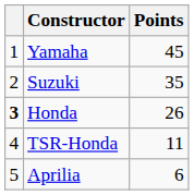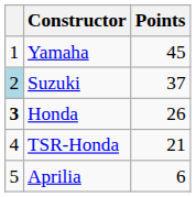 <table class="wikitable" style="font-size: 95%;">
 <tr>
 <th></th>
 <th>Constructor</th>
 <th>Points</th>
 </tr>
 <tr>
 <td align=center>1</td>
 <td> <a href='#'>Yamaha</a></td>
 <td align=right>45</td>
 </tr>
 <tr>
-<td align=center>2</td>
+<td align=center style="background: lightblue;">2</td>
 <td> <a href='#'>Suzuki</a></td>
-<td align=right>35</td>
+<td align=right>37</td>
 </tr>
 <tr>
 <td align=center><strong>3</strong></td>
 <td> <a href='#'>Honda</a></td>
 <td align=right>26</td>
 </tr>
 <tr>
 <td align=center>4</td>
 <td> <a href='#'>TSR-Honda</a></td>
-<td align=right>11</td>
+<td align=right>21</td>
 </tr>
 <tr>
 <td align=center>5</td>
 <td> <a href='#'>Aprilia</a></td>
 <td align=right>6</td>
 </tr>
 </table>
